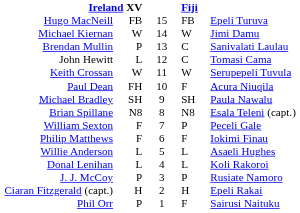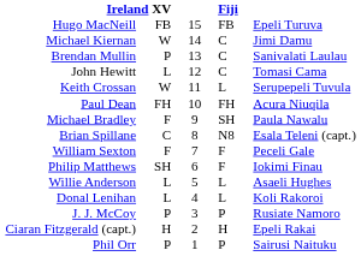 <table width="100%" style="font-size: 90%; " cellspacing="0" cellpadding="0" align=center>
 <tr>
 <td width=41%; text-align=right></td>
 <td width=3%; text-align:right></td>
 <td width=4%; text-align:center></td>
 <td width=3%; text-align:left></td>
 <td width=49%; text-align:left></td>
 </tr>
 <tr>
 <td colspan=2; align=right><strong><a href='#'>Ireland</a> XV</strong></td>
 <td></td>
 <td colspan=2;><strong><a href='#'>Fiji</a></strong></td>
 </tr>
 <tr>
 <td align=right><a href='#'>Hugo MacNeill</a></td>
 <td align=right>FB</td>
 <td align=center>15</td>
 <td>FB</td>
 <td><a href='#'>Epeli Turuva</a></td>
 </tr>
 <tr>
 <td align=right><a href='#'>Michael Kiernan</a></td>
 <td align=right>W</td>
 <td align=center>14</td>
-<td>W</td>
+<td>C</td>
 <td><a href='#'>Jimi Damu</a></td>
 </tr>
 <tr>
 <td align=right><a href='#'>Brendan Mullin</a></td>
 <td align=right>P</td>
 <td align=center>13</td>
 <td>C</td>
 <td><a href='#'>Sanivalati Laulau</a></td>
 </tr>
 <tr>
 <td align=right>John Hewitt</td>
 <td align=right>L</td>
 <td align=center>12</td>
 <td>C</td>
 <td><a href='#'>Tomasi Cama</a></td>
 </tr>
 <tr>
 <td align=right><a href='#'>Keith Crossan</a></td>
 <td align=right>W</td>
 <td align=center>11</td>
-<td>W</td>
+<td>L</td>
 <td><a href='#'>Serupepeli Tuvula</a></td>
 </tr>
 <tr>
 <td align=right><a href='#'>Paul Dean</a></td>
 <td align=right>FH</td>
 <td align=center>10</td>
-<td>F</td>
+<td>FH</td>
 <td><a href='#'>Acura Niuqila</a></td>
 </tr>
 <tr>
 <td align=right><a href='#'>Michael Bradley</a></td>
-<td align=right>SH</td>
+<td align=right>F</td>
 <td align=center>9</td>
 <td>SH</td>
 <td><a href='#'>Paula Nawalu</a></td>
 </tr>
 <tr>
 <td align=right><a href='#'>Brian Spillane</a></td>
-<td align=right>N8</td>
+<td align=right>C</td>
 <td align=center>8</td>
 <td>N8</td>
 <td><a href='#'>Esala Teleni</a> (capt.)</td>
 </tr>
 <tr>
 <td align=right><a href='#'>William Sexton</a></td>
 <td align=right>F</td>
 <td align=center>7</td>
-<td>P</td>
+<td>F</td>
 <td><a href='#'>Peceli Gale</a></td>
 </tr>
 <tr>
 <td align=right><a href='#'>Philip Matthews</a></td>
-<td align=right>F</td>
+<td align=right>SH</td>
 <td align=center>6</td>
 <td>F</td>
 <td><a href='#'>Iokimi Finau</a></td>
 </tr>
 <tr>
 <td align=right><a href='#'>Willie Anderson</a></td>
 <td align=right>L</td>
 <td align=center>5</td>
 <td>L</td>
 <td><a href='#'>Asaeli Hughes</a></td>
 </tr>
 <tr>
 <td align=right><a href='#'>Donal Lenihan</a></td>
 <td align=right>L</td>
 <td align=center>4</td>
 <td>L</td>
 <td><a href='#'>Koli Rakoroi</a></td>
 </tr>
 <tr>
 <td align=right><a href='#'>J. J. McCoy</a></td>
 <td align=right>P</td>
 <td align=center>3</td>
 <td>P</td>
 <td><a href='#'>Rusiate Namoro</a></td>
 </tr>
 <tr>
 <td align=right><a href='#'>Ciaran Fitzgerald</a> (capt.)</td>
 <td align=right>H</td>
 <td align=center>2</td>
 <td>H</td>
 <td><a href='#'>Epeli Rakai</a></td>
 </tr>
 <tr>
 <td align=right><a href='#'>Phil Orr</a></td>
 <td align=right>P</td>
 <td align=center>1</td>
-<td>F</td>
+<td>P</td>
 <td><a href='#'>Sairusi Naituku</a></td>
 </tr>
 </table>
